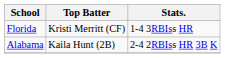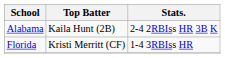 <table class="wikitable">
 <tr>
 <th>School</th>
 <th>Top Batter</th>
 <th>Stats.</th>
 </tr>
 <tr>
+<td><a href='#'>Alabama</a></td>
+<td>Kaila Hunt (2B)</td>
+<td>2-4  2<a href='#'>RBIs</a>s  <a href='#'>HR</a>  <a href='#'>3B</a>  <a href='#'>K</a></td>
+</tr>
+<tr>
 <td><a href='#'>Florida</a></td>
 <td>Kristi Merritt (CF)</td>
 <td>1-4  3<a href='#'>RBIs</a>s  <a href='#'>HR</a></td>
 </tr>
 <tr>
-<td><a href='#'>Alabama</a></td>
-<td>Kaila Hunt (2B)</td>
-<td>2-4  2<a href='#'>RBIs</a>s  <a href='#'>HR</a>  <a href='#'>3B</a>  <a href='#'>K</a></td>
-</tr>
-<tr>
 </tr>
 </table>
